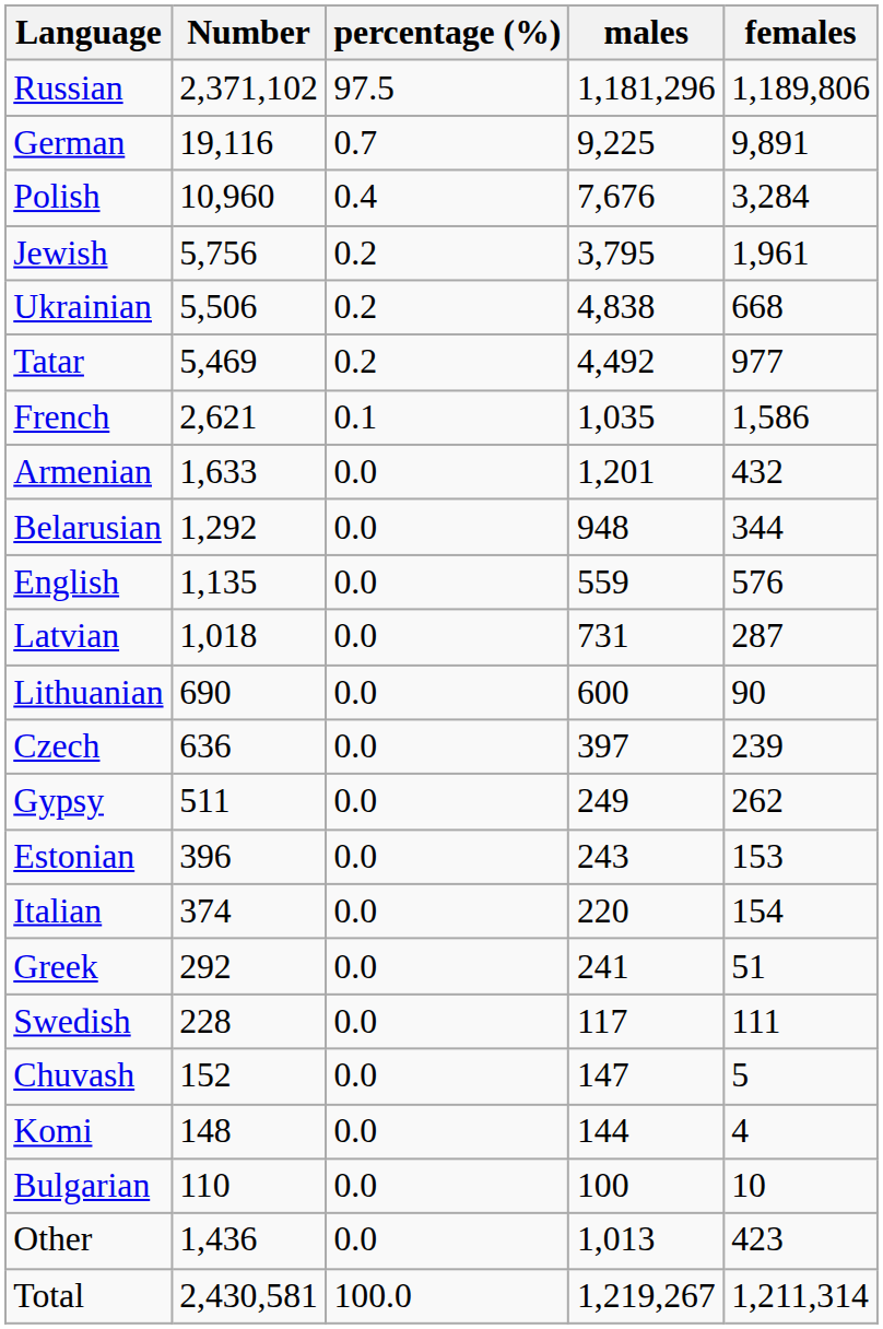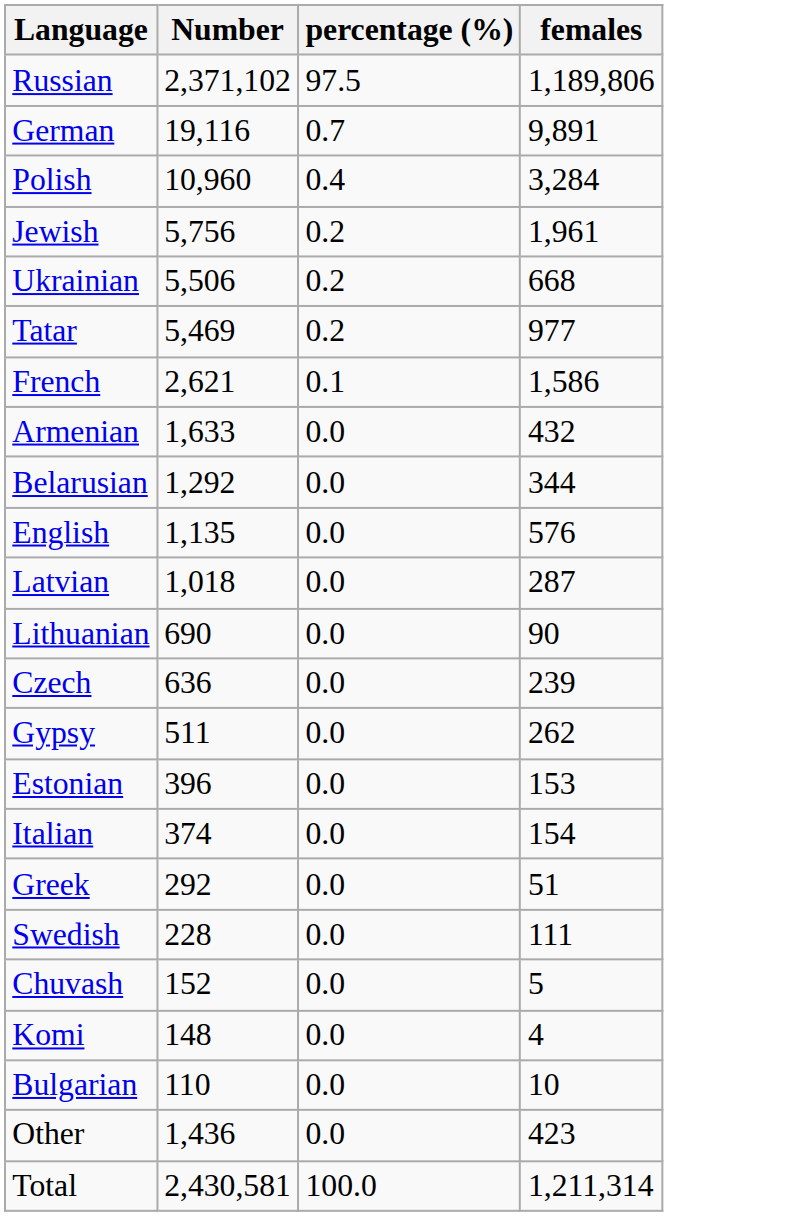 <table align="center" class="wikitable plainlinks TablePager">
 <tr>
 <th>Language</th>
 <th>Number</th>
 <th>percentage (%)</th>
-<th>males</th>
 <th>females</th>
 </tr>
 <tr ---->
 <td><a href='#'>Russian</a></td>
 <td>2,371,102</td>
 <td>97.5</td>
-<td>1,181,296</td>
 <td>1,189,806</td>
 </tr>
 <tr ---->
 <td><a href='#'>German</a></td>
 <td>19,116</td>
 <td>0.7</td>
-<td>9,225</td>
 <td>9,891</td>
 </tr>
 <tr ---->
 <td><a href='#'>Polish</a></td>
 <td>10,960</td>
 <td>0.4</td>
-<td>7,676</td>
 <td>3,284</td>
 </tr>
 <tr ---->
 <td><a href='#'>Jewish</a></td>
 <td>5,756</td>
 <td>0.2</td>
-<td>3,795</td>
 <td>1,961</td>
 </tr>
 <tr ---->
 <td><a href='#'>Ukrainian</a></td>
 <td>5,506</td>
 <td>0.2</td>
-<td>4,838</td>
 <td>668</td>
 </tr>
 <tr ---->
 <td><a href='#'>Tatar</a></td>
 <td>5,469</td>
 <td>0.2</td>
-<td>4,492</td>
 <td>977</td>
 </tr>
 <tr ---->
 <td><a href='#'>French</a></td>
 <td>2,621</td>
 <td>0.1</td>
-<td>1,035</td>
 <td>1,586</td>
 </tr>
 <tr ---->
 <td><a href='#'>Armenian</a></td>
 <td>1,633</td>
 <td>0.0</td>
-<td>1,201</td>
 <td>432</td>
 </tr>
 <tr ---->
 <td><a href='#'>Belarusian</a></td>
 <td>1,292</td>
 <td>0.0</td>
-<td>948</td>
 <td>344</td>
 </tr>
 <tr ---->
 <td><a href='#'>English</a></td>
 <td>1,135</td>
 <td>0.0</td>
-<td>559</td>
 <td>576</td>
 </tr>
 <tr ---->
 <td><a href='#'>Latvian</a></td>
 <td>1,018</td>
 <td>0.0</td>
-<td>731</td>
 <td>287</td>
 </tr>
 <tr ---->
 <td><a href='#'>Lithuanian</a></td>
 <td>690</td>
 <td>0.0</td>
-<td>600</td>
 <td>90</td>
 </tr>
 <tr ---->
 <td><a href='#'>Czech</a></td>
 <td>636</td>
 <td>0.0</td>
-<td>397</td>
 <td>239</td>
 </tr>
 <tr ---->
 <td><a href='#'>Gypsy</a></td>
 <td>511</td>
 <td>0.0</td>
-<td>249</td>
 <td>262</td>
 </tr>
 <tr ---->
 <td><a href='#'>Estonian</a></td>
 <td>396</td>
 <td>0.0</td>
-<td>243</td>
 <td>153</td>
 </tr>
 <tr ---->
 <td><a href='#'>Italian</a></td>
 <td>374</td>
 <td>0.0</td>
-<td>220</td>
 <td>154</td>
 </tr>
 <tr ---->
 <td><a href='#'>Greek</a></td>
 <td>292</td>
 <td>0.0</td>
-<td>241</td>
 <td>51</td>
 </tr>
 <tr ---->
 <td><a href='#'>Swedish</a></td>
 <td>228</td>
 <td>0.0</td>
-<td>117</td>
 <td>111</td>
 </tr>
 <tr ---->
 <td><a href='#'>Chuvash</a></td>
 <td>152</td>
 <td>0.0</td>
-<td>147</td>
 <td>5</td>
 </tr>
 <tr ---->
 <td><a href='#'>Komi</a></td>
 <td>148</td>
 <td>0.0</td>
-<td>144</td>
 <td>4</td>
 </tr>
 <tr ---->
 <td><a href='#'>Bulgarian</a></td>
 <td>110</td>
 <td>0.0</td>
-<td>100</td>
 <td>10</td>
 </tr>
 <tr ---->
 <td>Other</td>
 <td>1,436</td>
 <td>0.0</td>
-<td>1,013</td>
 <td>423</td>
 </tr>
 <tr ---->
 <td>Total</td>
 <td>2,430,581</td>
 <td>100.0</td>
-<td>1,219,267</td>
 <td>1,211,314</td>
 </tr>
 </table>
